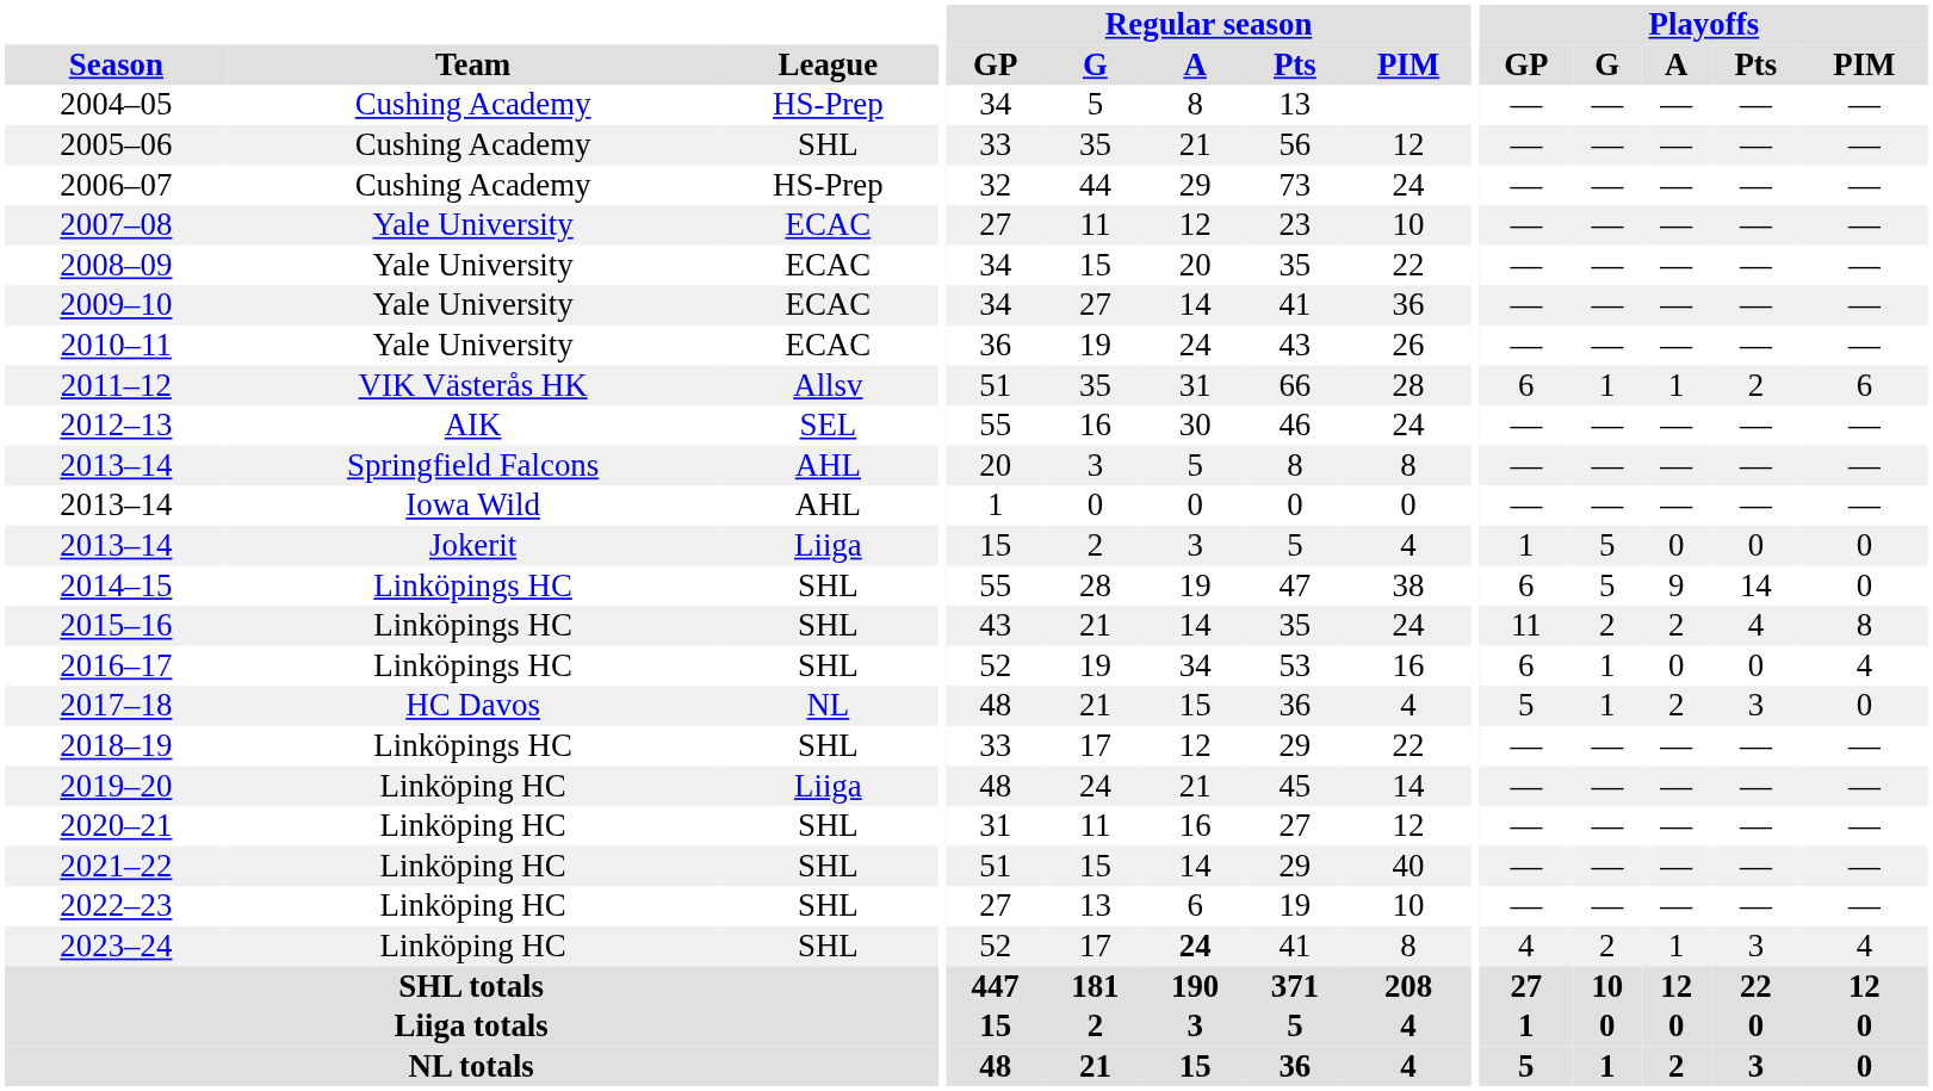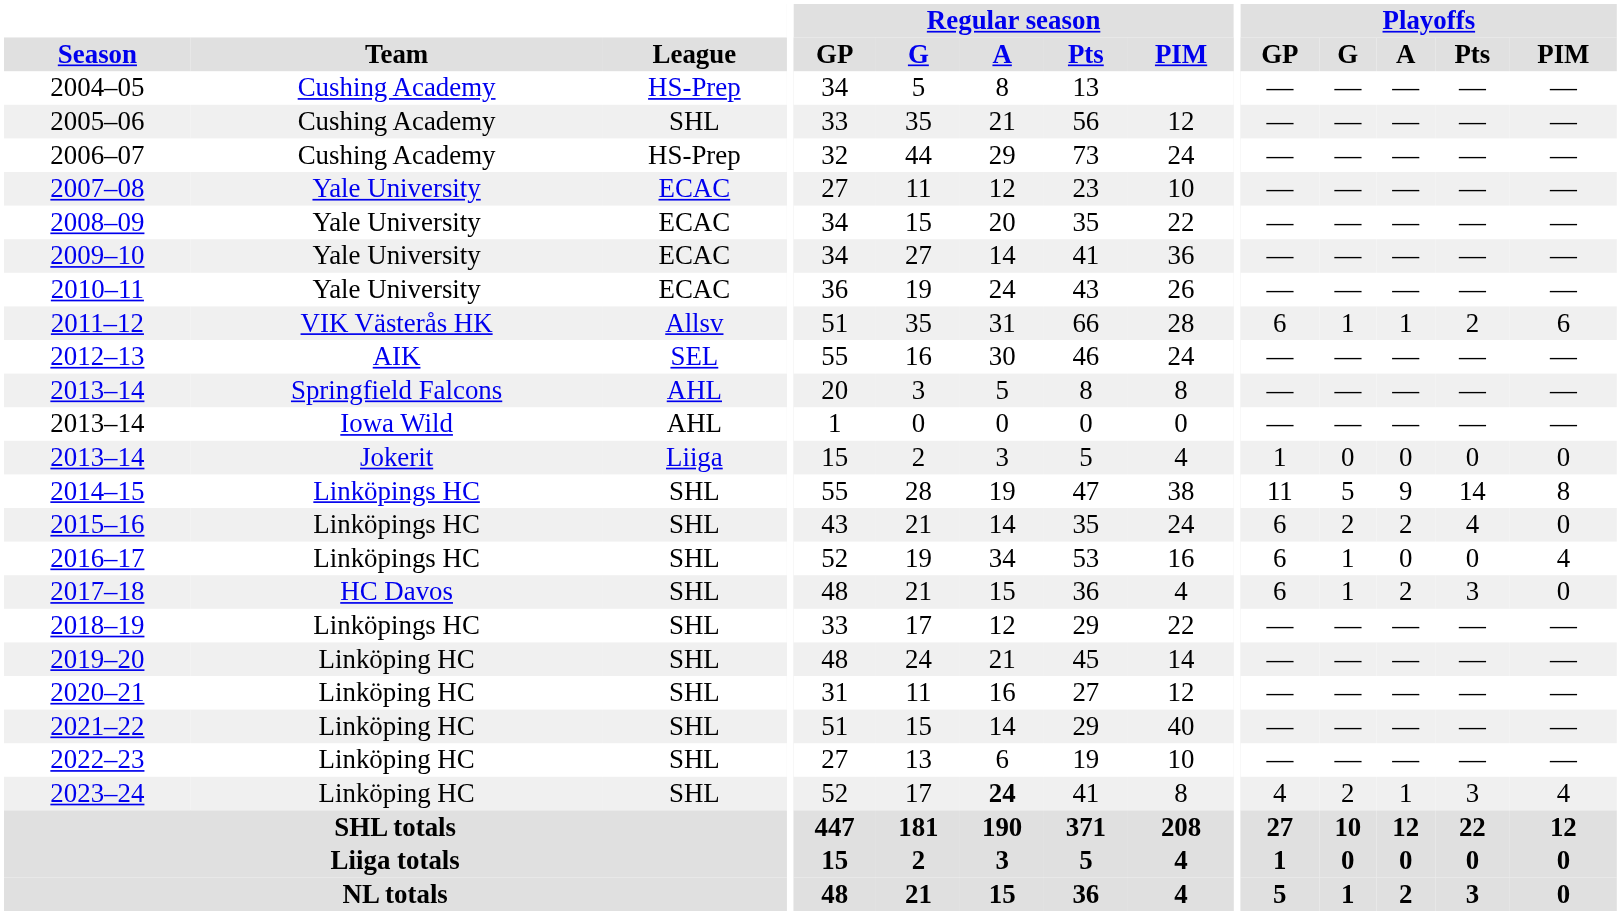 <table border="0" cellpadding="1" cellspacing="0" style="text-align:center; width:60em">
 <tr bgcolor="#e0e0e0">
 <th colspan="3" bgcolor="#ffffff"></th>
 <th rowspan="99" bgcolor="#ffffff"></th>
 <th colspan="5"><a href='#'>Regular season</a></th>
 <th rowspan="99" bgcolor="#ffffff"></th>
 <th colspan="5"><a href='#'>Playoffs</a></th>
 </tr>
 <tr bgcolor="#e0e0e0">
 <th><a href='#'>Season</a></th>
 <th>Team</th>
 <th>League</th>
 <th>GP</th>
 <th><a href='#'>G</a></th>
 <th><a href='#'>A</a></th>
 <th><a href='#'>Pts</a></th>
 <th><a href='#'>PIM</a></th>
 <th>GP</th>
 <th>G</th>
 <th>A</th>
 <th>Pts</th>
 <th>PIM</th>
 </tr>
 <tr>
 <td>2004–05</td>
 <td><a href='#'>Cushing Academy</a></td>
 <td><a href='#'>HS-Prep</a></td>
 <td>34</td>
 <td>5</td>
 <td>8</td>
 <td>13</td>
 <td></td>
 <td>—</td>
 <td>—</td>
 <td>—</td>
 <td>—</td>
 <td>—</td>
 </tr>
 <tr bgcolor="#f0f0f0">
 <td>2005–06</td>
 <td>Cushing Academy</td>
 <td>SHL</td>
 <td>33</td>
 <td>35</td>
 <td>21</td>
 <td>56</td>
 <td>12</td>
 <td>—</td>
 <td>—</td>
 <td>—</td>
 <td>—</td>
 <td>—</td>
 </tr>
 <tr>
 <td>2006–07</td>
 <td>Cushing Academy</td>
 <td>HS-Prep</td>
 <td>32</td>
 <td>44</td>
 <td>29</td>
 <td>73</td>
 <td>24</td>
 <td>—</td>
 <td>—</td>
 <td>—</td>
 <td>—</td>
 <td>—</td>
 </tr>
 <tr bgcolor="#f0f0f0">
 <td><a href='#'>2007–08</a></td>
 <td><a href='#'>Yale University</a></td>
 <td><a href='#'>ECAC</a></td>
 <td>27</td>
 <td>11</td>
 <td>12</td>
 <td>23</td>
 <td>10</td>
 <td>—</td>
 <td>—</td>
 <td>—</td>
 <td>—</td>
 <td>—</td>
 </tr>
 <tr>
 <td><a href='#'>2008–09</a></td>
 <td>Yale University</td>
 <td>ECAC</td>
 <td>34</td>
 <td>15</td>
 <td>20</td>
 <td>35</td>
 <td>22</td>
 <td>—</td>
 <td>—</td>
 <td>—</td>
 <td>—</td>
 <td>—</td>
 </tr>
 <tr bgcolor="#f0f0f0">
 <td><a href='#'>2009–10</a></td>
 <td>Yale University</td>
 <td>ECAC</td>
 <td>34</td>
 <td>27</td>
 <td>14</td>
 <td>41</td>
 <td>36</td>
 <td>—</td>
 <td>—</td>
 <td>—</td>
 <td>—</td>
 <td>—</td>
 </tr>
 <tr>
 <td><a href='#'>2010–11</a></td>
 <td>Yale University</td>
 <td>ECAC</td>
 <td>36</td>
 <td>19</td>
 <td>24</td>
 <td>43</td>
 <td>26</td>
 <td>—</td>
 <td>—</td>
 <td>—</td>
 <td>—</td>
 <td>—</td>
 </tr>
 <tr bgcolor="#f0f0f0">
 <td><a href='#'>2011–12</a></td>
 <td><a href='#'>VIK Västerås HK</a></td>
 <td><a href='#'>Allsv</a></td>
 <td>51</td>
 <td>35</td>
 <td>31</td>
 <td>66</td>
 <td>28</td>
 <td>6</td>
 <td>1</td>
 <td>1</td>
 <td>2</td>
 <td>6</td>
 </tr>
 <tr>
 <td><a href='#'>2012–13</a></td>
 <td><a href='#'>AIK</a></td>
 <td><a href='#'>SEL</a></td>
 <td>55</td>
 <td>16</td>
 <td>30</td>
 <td>46</td>
 <td>24</td>
 <td>—</td>
 <td>—</td>
 <td>—</td>
 <td>—</td>
 <td>—</td>
 </tr>
 <tr bgcolor="#f0f0f0">
 <td><a href='#'>2013–14</a></td>
 <td><a href='#'>Springfield Falcons</a></td>
 <td><a href='#'>AHL</a></td>
 <td>20</td>
 <td>3</td>
 <td>5</td>
 <td>8</td>
 <td>8</td>
 <td>—</td>
 <td>—</td>
 <td>—</td>
 <td>—</td>
 <td>—</td>
 </tr>
 <tr>
 <td>2013–14</td>
 <td><a href='#'>Iowa Wild</a></td>
 <td>AHL</td>
 <td>1</td>
 <td>0</td>
 <td>0</td>
 <td>0</td>
 <td>0</td>
 <td>—</td>
 <td>—</td>
 <td>—</td>
 <td>—</td>
 <td>—</td>
 </tr>
 <tr bgcolor="#f0f0f0">
 <td><a href='#'>2013–14</a></td>
 <td><a href='#'>Jokerit</a></td>
 <td><a href='#'>Liiga</a></td>
 <td>15</td>
 <td>2</td>
 <td>3</td>
 <td>5</td>
 <td>4</td>
 <td>1</td>
-<td>5</td>
+<td>0</td>
 <td>0</td>
 <td>0</td>
 <td>0</td>
 </tr>
 <tr>
 <td><a href='#'>2014–15</a></td>
 <td><a href='#'>Linköpings HC</a></td>
 <td>SHL</td>
 <td>55</td>
 <td>28</td>
 <td>19</td>
 <td>47</td>
 <td>38</td>
-<td>6</td>
+<td>11</td>
 <td>5</td>
 <td>9</td>
 <td>14</td>
-<td>0</td>
+<td>8</td>
 </tr>
 <tr bgcolor="#f0f0f0">
 <td><a href='#'>2015–16</a></td>
 <td>Linköpings HC</td>
 <td>SHL</td>
 <td>43</td>
 <td>21</td>
 <td>14</td>
 <td>35</td>
 <td>24</td>
-<td>11</td>
+<td>6</td>
 <td>2</td>
 <td>2</td>
 <td>4</td>
-<td>8</td>
+<td>0</td>
 </tr>
 <tr>
 <td><a href='#'>2016–17</a></td>
 <td>Linköpings HC</td>
 <td>SHL</td>
 <td>52</td>
 <td>19</td>
 <td>34</td>
 <td>53</td>
 <td>16</td>
 <td>6</td>
 <td>1</td>
 <td>0</td>
 <td>0</td>
 <td>4</td>
 </tr>
 <tr bgcolor="#f0f0f0">
 <td><a href='#'>2017–18</a></td>
 <td><a href='#'>HC Davos</a></td>
-<td><a href='#'>NL</a></td>
+<td>SHL</td>
 <td>48</td>
 <td>21</td>
 <td>15</td>
 <td>36</td>
 <td>4</td>
-<td>5</td>
+<td>6</td>
 <td>1</td>
 <td>2</td>
 <td>3</td>
 <td>0</td>
 </tr>
 <tr>
 <td><a href='#'>2018–19</a></td>
 <td>Linköpings HC</td>
 <td>SHL</td>
 <td>33</td>
 <td>17</td>
 <td>12</td>
 <td>29</td>
 <td>22</td>
 <td>—</td>
 <td>—</td>
 <td>—</td>
 <td>—</td>
 <td>—</td>
 </tr>
 <tr bgcolor="#f0f0f0">
 <td><a href='#'>2019–20</a></td>
 <td>Linköping HC</td>
-<td><a href='#'>Liiga</a></td>
+<td>SHL</td>
 <td>48</td>
 <td>24</td>
 <td>21</td>
 <td>45</td>
 <td>14</td>
 <td>—</td>
 <td>—</td>
 <td>—</td>
 <td>—</td>
 <td>—</td>
 </tr>
 <tr>
 <td><a href='#'>2020–21</a></td>
 <td>Linköping HC</td>
 <td>SHL</td>
 <td>31</td>
 <td>11</td>
 <td>16</td>
 <td>27</td>
 <td>12</td>
 <td>—</td>
 <td>—</td>
 <td>—</td>
 <td>—</td>
 <td>—</td>
 </tr>
 <tr bgcolor="#f0f0f0">
 <td><a href='#'>2021–22</a></td>
 <td>Linköping HC</td>
 <td>SHL</td>
 <td>51</td>
 <td>15</td>
 <td>14</td>
 <td>29</td>
 <td>40</td>
 <td>—</td>
 <td>—</td>
 <td>—</td>
 <td>—</td>
 <td>—</td>
 </tr>
 <tr>
 <td><a href='#'>2022–23</a></td>
 <td>Linköping HC</td>
 <td>SHL</td>
 <td>27</td>
 <td>13</td>
 <td>6</td>
 <td>19</td>
 <td>10</td>
 <td>—</td>
 <td>—</td>
 <td>—</td>
 <td>—</td>
 <td>—</td>
 </tr>
 <tr bgcolor="#f0f0f0">
 <td><a href='#'>2023–24</a></td>
 <td>Linköping HC</td>
 <td>SHL</td>
 <td>52</td>
 <td>17</td>
 <td><strong>24</strong></td>
 <td>41</td>
 <td>8</td>
 <td>4</td>
 <td>2</td>
 <td>1</td>
 <td>3</td>
 <td>4</td>
 </tr>
 <tr bgcolor="#e0e0e0">
 <th colspan="3">SHL totals</th>
 <th>447</th>
 <th>181</th>
 <th>190</th>
 <th>371</th>
 <th>208</th>
 <th>27</th>
 <th>10</th>
 <th>12</th>
 <th>22</th>
 <th>12</th>
 </tr>
 <tr bgcolor="#e0e0e0">
 <th colspan="3">Liiga totals</th>
 <th>15</th>
 <th>2</th>
 <th>3</th>
 <th>5</th>
 <th>4</th>
 <th>1</th>
 <th>0</th>
 <th>0</th>
 <th>0</th>
 <th>0</th>
 </tr>
 <tr bgcolor="#e0e0e0">
 <th colspan="3">NL totals</th>
 <th>48</th>
 <th>21</th>
 <th>15</th>
 <th>36</th>
 <th>4</th>
 <th>5</th>
 <th>1</th>
 <th>2</th>
 <th>3</th>
 <th>0</th>
 </tr>
 </table>
